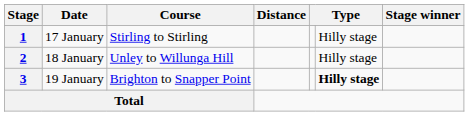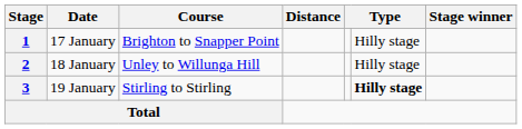 <table class="wikitable">
 <tr>
 <th scope="col">Stage</th>
 <th scope="col">Date</th>
 <th scope="col">Course</th>
 <th scope="col">Distance</th>
 <th colspan="2" scope="col">Type</th>
 <th scope="col">Stage winner</th>
 </tr>
 <tr>
 <th scope="row" style="text-align:center;"><a href='#'>1</a></th>
 <td style="text-align:center;">17 January</td>
-<td><a href='#'>Stirling</a> to Stirling</td>
+<td><a href='#'>Brighton</a> to <a href='#'>Snapper Point</a></td>
 <td style="text-align:center;"></td>
 <td></td>
 <td>Hilly stage</td>
 <td></td>
 </tr>
 <tr>
 <th scope="row" style="text-align:center;"><a href='#'>2</a></th>
 <td style="text-align:center;">18 January</td>
 <td><a href='#'>Unley</a> to <a href='#'>Willunga Hill</a></td>
 <td style="text-align:center;"></td>
 <td></td>
 <td>Hilly stage</td>
 <td></td>
 </tr>
 <tr>
 <th scope="row" style="text-align:center;"><a href='#'>3</a></th>
 <td style="text-align:center;">19 January</td>
-<td><a href='#'>Brighton</a> to <a href='#'>Snapper Point</a></td>
+<td><a href='#'>Stirling</a> to Stirling</td>
 <td style="text-align:center;"></td>
 <td></td>
 <td><strong>Hilly stage</strong></td>
 <td></td>
 </tr>
 <tr>
 <th colspan="3">Total</th>
 <td colspan="4" style="text-align:center;"></td>
 </tr>
 </table>
